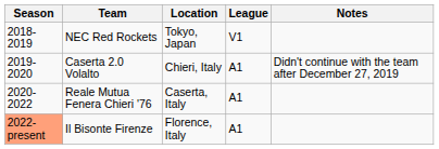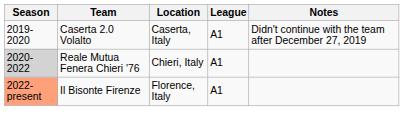 <table class="wikitable">
 <tr>
 <th>Season</th>
 <th>Team</th>
 <th>Location</th>
 <th>League</th>
 <th>Notes</th>
 </tr>
 <tr>
-<td>2018-2019</td>
-<td>NEC Red Rockets</td>
-<td>Tokyo, Japan</td>
-<td>V1</td>
-<td></td>
-</tr>
-<tr>
 <td>2019-2020</td>
 <td>Caserta 2.0 Volalto</td>
-<td>Chieri, Italy</td>
+<td>Caserta, Italy</td>
 <td>A1</td>
 <td>Didn't continue with the team after December 27, 2019</td>
 </tr>
 <tr>
-<td>2020-2022</td>
+<td style="background: lightgrey;">2020-2022</td>
 <td>Reale Mutua Fenera Chieri '76</td>
-<td>Caserta, Italy</td>
+<td>Chieri, Italy</td>
 <td>A1</td>
 <td></td>
 </tr>
 <tr>
 <td style="background: lightsalmon;">2022-present</td>
 <td>Il Bisonte Firenze</td>
 <td>Florence, Italy</td>
 <td>A1</td>
 <td></td>
 </tr>
 </table>
